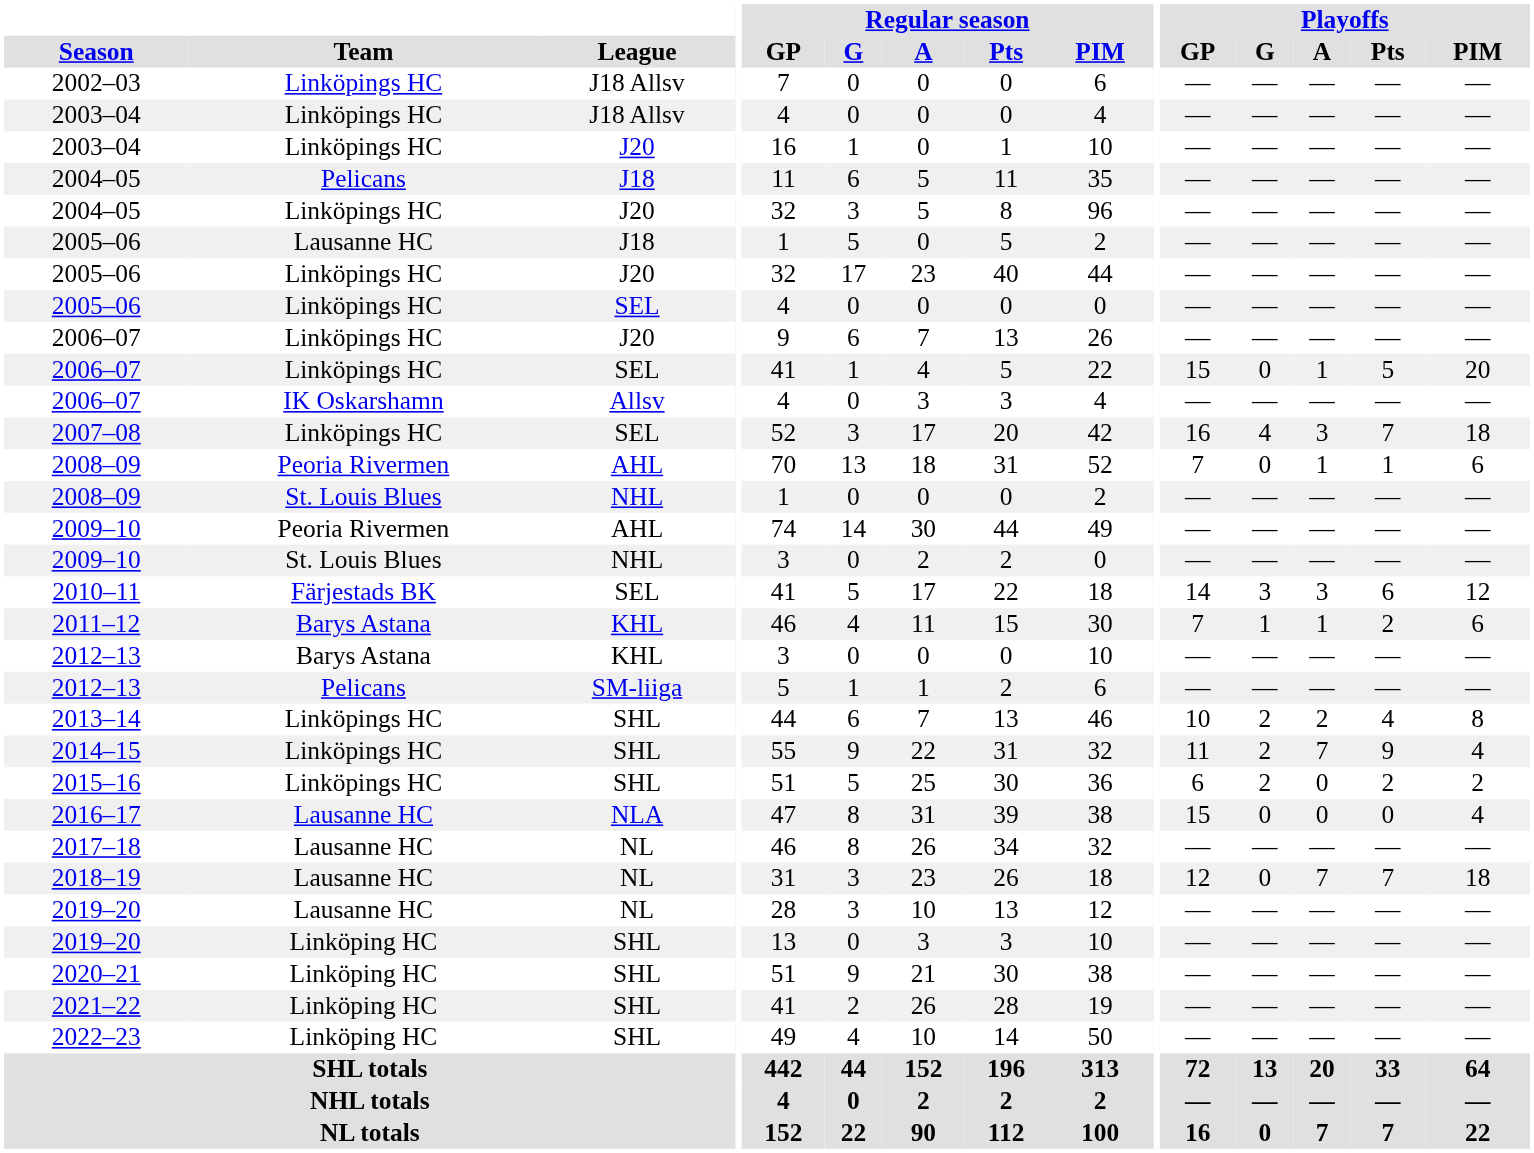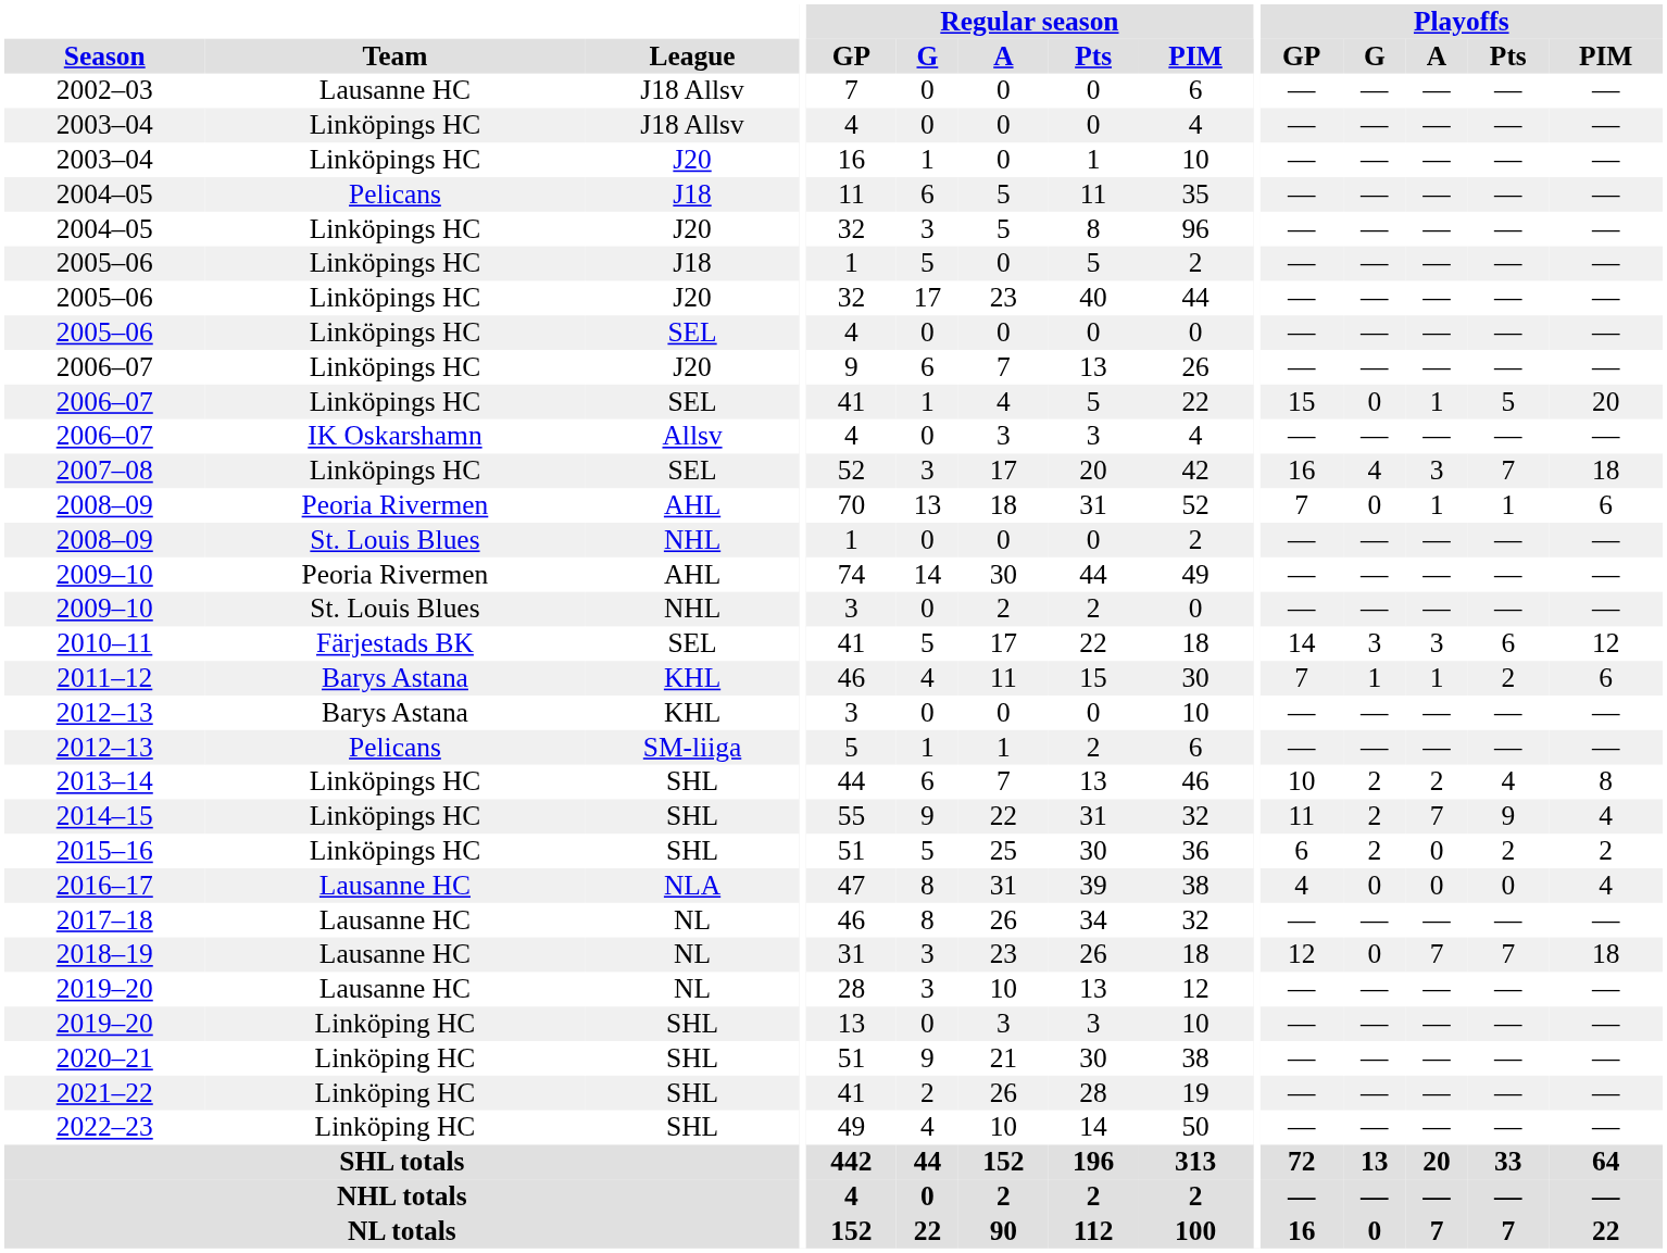 <table border="0" cellpadding="1" cellspacing="0" style="text-align:center; width:60em">
 <tr bgcolor="#e0e0e0">
 <th colspan="3" bgcolor="#ffffff"></th>
 <th rowspan="99" bgcolor="#ffffff"></th>
 <th colspan="5"><a href='#'>Regular season</a></th>
 <th rowspan="99" bgcolor="#ffffff"></th>
 <th colspan="5"><a href='#'>Playoffs</a></th>
 </tr>
 <tr bgcolor="#e0e0e0">
 <th><a href='#'>Season</a></th>
 <th>Team</th>
 <th>League</th>
 <th>GP</th>
 <th><a href='#'>G</a></th>
 <th><a href='#'>A</a></th>
 <th><a href='#'>Pts</a></th>
 <th><a href='#'>PIM</a></th>
 <th>GP</th>
 <th>G</th>
 <th>A</th>
 <th>Pts</th>
 <th>PIM</th>
 </tr>
 <tr>
 <td>2002–03</td>
-<td><a href='#'>Linköpings HC</a></td>
+<td>Lausanne HC</td>
 <td>J18 Allsv</td>
 <td>7</td>
 <td>0</td>
 <td>0</td>
 <td>0</td>
 <td>6</td>
 <td>—</td>
 <td>—</td>
 <td>—</td>
 <td>—</td>
 <td>—</td>
 </tr>
 <tr bgcolor="#f0f0f0">
 <td>2003–04</td>
 <td>Linköpings HC</td>
 <td>J18 Allsv</td>
 <td>4</td>
 <td>0</td>
 <td>0</td>
 <td>0</td>
 <td>4</td>
 <td>—</td>
 <td>—</td>
 <td>—</td>
 <td>—</td>
 <td>—</td>
 </tr>
 <tr>
 <td>2003–04</td>
 <td>Linköpings HC</td>
 <td><a href='#'>J20</a></td>
 <td>16</td>
 <td>1</td>
 <td>0</td>
 <td>1</td>
 <td>10</td>
 <td>—</td>
 <td>—</td>
 <td>—</td>
 <td>—</td>
 <td>—</td>
 </tr>
 <tr bgcolor="#f0f0f0">
 <td>2004–05</td>
 <td><a href='#'>Pelicans</a></td>
 <td><a href='#'>J18</a></td>
 <td>11</td>
 <td>6</td>
 <td>5</td>
 <td>11</td>
 <td>35</td>
 <td>—</td>
 <td>—</td>
 <td>—</td>
 <td>—</td>
 <td>—</td>
 </tr>
 <tr>
 <td>2004–05</td>
 <td>Linköpings HC</td>
 <td>J20</td>
 <td>32</td>
 <td>3</td>
 <td>5</td>
 <td>8</td>
 <td>96</td>
 <td>—</td>
 <td>—</td>
 <td>—</td>
 <td>—</td>
 <td>—</td>
 </tr>
 <tr bgcolor="#f0f0f0">
 <td>2005–06</td>
-<td>Lausanne HC</td>
+<td>Linköpings HC</td>
 <td>J18</td>
 <td>1</td>
 <td>5</td>
 <td>0</td>
 <td>5</td>
 <td>2</td>
 <td>—</td>
 <td>—</td>
 <td>—</td>
 <td>—</td>
 <td>—</td>
 </tr>
 <tr>
 <td>2005–06</td>
 <td>Linköpings HC</td>
 <td>J20</td>
 <td>32</td>
 <td>17</td>
 <td>23</td>
 <td>40</td>
 <td>44</td>
 <td>—</td>
 <td>—</td>
 <td>—</td>
 <td>—</td>
 <td>—</td>
 </tr>
 <tr bgcolor="#f0f0f0">
 <td><a href='#'>2005–06</a></td>
 <td>Linköpings HC</td>
 <td><a href='#'>SEL</a></td>
 <td>4</td>
 <td>0</td>
 <td>0</td>
 <td>0</td>
 <td>0</td>
 <td>—</td>
 <td>—</td>
 <td>—</td>
 <td>—</td>
 <td>—</td>
 </tr>
 <tr>
 <td>2006–07</td>
 <td>Linköpings HC</td>
 <td>J20</td>
 <td>9</td>
 <td>6</td>
 <td>7</td>
 <td>13</td>
 <td>26</td>
 <td>—</td>
 <td>—</td>
 <td>—</td>
 <td>—</td>
 <td>—</td>
 </tr>
 <tr bgcolor="#f0f0f0">
 <td><a href='#'>2006–07</a></td>
 <td>Linköpings HC</td>
 <td>SEL</td>
 <td>41</td>
 <td>1</td>
 <td>4</td>
 <td>5</td>
 <td>22</td>
 <td>15</td>
 <td>0</td>
 <td>1</td>
 <td>5</td>
 <td>20</td>
 </tr>
 <tr>
 <td><a href='#'>2006–07</a></td>
 <td><a href='#'>IK Oskarshamn</a></td>
 <td><a href='#'>Allsv</a></td>
 <td>4</td>
 <td>0</td>
 <td>3</td>
 <td>3</td>
 <td>4</td>
 <td>—</td>
 <td>—</td>
 <td>—</td>
 <td>—</td>
 <td>—</td>
 </tr>
 <tr bgcolor="#f0f0f0">
 <td><a href='#'>2007–08</a></td>
 <td>Linköpings HC</td>
 <td>SEL</td>
 <td>52</td>
 <td>3</td>
 <td>17</td>
 <td>20</td>
 <td>42</td>
 <td>16</td>
 <td>4</td>
 <td>3</td>
 <td>7</td>
 <td>18</td>
 </tr>
 <tr>
 <td><a href='#'>2008–09</a></td>
 <td><a href='#'>Peoria Rivermen</a></td>
 <td><a href='#'>AHL</a></td>
 <td>70</td>
 <td>13</td>
 <td>18</td>
 <td>31</td>
 <td>52</td>
 <td>7</td>
 <td>0</td>
 <td>1</td>
 <td>1</td>
 <td>6</td>
 </tr>
 <tr bgcolor="#f0f0f0">
 <td><a href='#'>2008–09</a></td>
 <td><a href='#'>St. Louis Blues</a></td>
 <td><a href='#'>NHL</a></td>
 <td>1</td>
 <td>0</td>
 <td>0</td>
 <td>0</td>
 <td>2</td>
 <td>—</td>
 <td>—</td>
 <td>—</td>
 <td>—</td>
 <td>—</td>
 </tr>
 <tr>
 <td><a href='#'>2009–10</a></td>
 <td>Peoria Rivermen</td>
 <td>AHL</td>
 <td>74</td>
 <td>14</td>
 <td>30</td>
 <td>44</td>
 <td>49</td>
 <td>—</td>
 <td>—</td>
 <td>—</td>
 <td>—</td>
 <td>—</td>
 </tr>
 <tr bgcolor="#f0f0f0">
 <td><a href='#'>2009–10</a></td>
 <td>St. Louis Blues</td>
 <td>NHL</td>
 <td>3</td>
 <td>0</td>
 <td>2</td>
 <td>2</td>
 <td>0</td>
 <td>—</td>
 <td>—</td>
 <td>—</td>
 <td>—</td>
 <td>—</td>
 </tr>
 <tr>
 <td><a href='#'>2010–11</a></td>
 <td><a href='#'>Färjestads BK</a></td>
 <td>SEL</td>
 <td>41</td>
 <td>5</td>
 <td>17</td>
 <td>22</td>
 <td>18</td>
 <td>14</td>
 <td>3</td>
 <td>3</td>
 <td>6</td>
 <td>12</td>
 </tr>
 <tr bgcolor="#f0f0f0">
 <td><a href='#'>2011–12</a></td>
 <td><a href='#'>Barys Astana</a></td>
 <td><a href='#'>KHL</a></td>
 <td>46</td>
 <td>4</td>
 <td>11</td>
 <td>15</td>
 <td>30</td>
 <td>7</td>
 <td>1</td>
 <td>1</td>
 <td>2</td>
 <td>6</td>
 </tr>
 <tr>
 <td><a href='#'>2012–13</a></td>
 <td>Barys Astana</td>
 <td>KHL</td>
 <td>3</td>
 <td>0</td>
 <td>0</td>
 <td>0</td>
 <td>10</td>
 <td>—</td>
 <td>—</td>
 <td>—</td>
 <td>—</td>
 <td>—</td>
 </tr>
 <tr bgcolor="#f0f0f0">
 <td><a href='#'>2012–13</a></td>
 <td><a href='#'>Pelicans</a></td>
 <td><a href='#'>SM-liiga</a></td>
 <td>5</td>
 <td>1</td>
 <td>1</td>
 <td>2</td>
 <td>6</td>
 <td>—</td>
 <td>—</td>
 <td>—</td>
 <td>—</td>
 <td>—</td>
 </tr>
 <tr>
 <td><a href='#'>2013–14</a></td>
 <td>Linköpings HC</td>
 <td>SHL</td>
 <td>44</td>
 <td>6</td>
 <td>7</td>
 <td>13</td>
 <td>46</td>
 <td>10</td>
 <td>2</td>
 <td>2</td>
 <td>4</td>
 <td>8</td>
 </tr>
 <tr bgcolor="#f0f0f0">
 <td><a href='#'>2014–15</a></td>
 <td>Linköpings HC</td>
 <td>SHL</td>
 <td>55</td>
 <td>9</td>
 <td>22</td>
 <td>31</td>
 <td>32</td>
 <td>11</td>
 <td>2</td>
 <td>7</td>
 <td>9</td>
 <td>4</td>
 </tr>
 <tr>
 <td><a href='#'>2015–16</a></td>
 <td>Linköpings HC</td>
 <td>SHL</td>
 <td>51</td>
 <td>5</td>
 <td>25</td>
 <td>30</td>
 <td>36</td>
 <td>6</td>
 <td>2</td>
 <td>0</td>
 <td>2</td>
 <td>2</td>
 </tr>
 <tr bgcolor="#f0f0f0">
 <td><a href='#'>2016–17</a></td>
 <td><a href='#'>Lausanne HC</a></td>
 <td><a href='#'>NLA</a></td>
 <td>47</td>
 <td>8</td>
 <td>31</td>
 <td>39</td>
 <td>38</td>
-<td>15</td>
+<td>4</td>
 <td>0</td>
 <td>0</td>
 <td>0</td>
 <td>4</td>
 </tr>
 <tr>
 <td><a href='#'>2017–18</a></td>
 <td>Lausanne HC</td>
 <td>NL</td>
 <td>46</td>
 <td>8</td>
 <td>26</td>
 <td>34</td>
 <td>32</td>
 <td>—</td>
 <td>—</td>
 <td>—</td>
 <td>—</td>
 <td>—</td>
 </tr>
 <tr bgcolor="#f0f0f0">
 <td><a href='#'>2018–19</a></td>
 <td>Lausanne HC</td>
 <td>NL</td>
 <td>31</td>
 <td>3</td>
 <td>23</td>
 <td>26</td>
 <td>18</td>
 <td>12</td>
 <td>0</td>
 <td>7</td>
 <td>7</td>
 <td>18</td>
 </tr>
 <tr>
 <td><a href='#'>2019–20</a></td>
 <td>Lausanne HC</td>
 <td>NL</td>
 <td>28</td>
 <td>3</td>
 <td>10</td>
 <td>13</td>
 <td>12</td>
 <td>—</td>
 <td>—</td>
 <td>—</td>
 <td>—</td>
 <td>—</td>
 </tr>
 <tr bgcolor="#f0f0f0">
 <td><a href='#'>2019–20</a></td>
 <td>Linköping HC</td>
 <td>SHL</td>
 <td>13</td>
 <td>0</td>
 <td>3</td>
 <td>3</td>
 <td>10</td>
 <td>—</td>
 <td>—</td>
 <td>—</td>
 <td>—</td>
 <td>—</td>
 </tr>
 <tr>
 <td><a href='#'>2020–21</a></td>
 <td>Linköping HC</td>
 <td>SHL</td>
 <td>51</td>
 <td>9</td>
 <td>21</td>
 <td>30</td>
 <td>38</td>
 <td>—</td>
 <td>—</td>
 <td>—</td>
 <td>—</td>
 <td>—</td>
 </tr>
 <tr bgcolor="#f0f0f0">
 <td><a href='#'>2021–22</a></td>
 <td>Linköping HC</td>
 <td>SHL</td>
 <td>41</td>
 <td>2</td>
 <td>26</td>
 <td>28</td>
 <td>19</td>
 <td>—</td>
 <td>—</td>
 <td>—</td>
 <td>—</td>
 <td>—</td>
 </tr>
 <tr>
 <td><a href='#'>2022–23</a></td>
 <td>Linköping HC</td>
 <td>SHL</td>
 <td>49</td>
 <td>4</td>
 <td>10</td>
 <td>14</td>
 <td>50</td>
 <td>—</td>
 <td>—</td>
 <td>—</td>
 <td>—</td>
 <td>—</td>
 </tr>
 <tr bgcolor="#e0e0e0">
 <th colspan="3">SHL totals</th>
 <th>442</th>
 <th>44</th>
 <th>152</th>
 <th>196</th>
 <th>313</th>
 <th>72</th>
 <th>13</th>
 <th>20</th>
 <th>33</th>
 <th>64</th>
 </tr>
 <tr bgcolor="#e0e0e0">
 <th colspan="3">NHL totals</th>
 <th>4</th>
 <th>0</th>
 <th>2</th>
 <th>2</th>
 <th>2</th>
 <th>—</th>
 <th>—</th>
 <th>—</th>
 <th>—</th>
 <th>—</th>
 </tr>
 <tr bgcolor="#e0e0e0">
 <th colspan="3">NL totals</th>
 <th>152</th>
 <th>22</th>
 <th>90</th>
 <th>112</th>
 <th>100</th>
 <th>16</th>
 <th>0</th>
 <th>7</th>
 <th>7</th>
 <th>22</th>
 </tr>
 </table>
